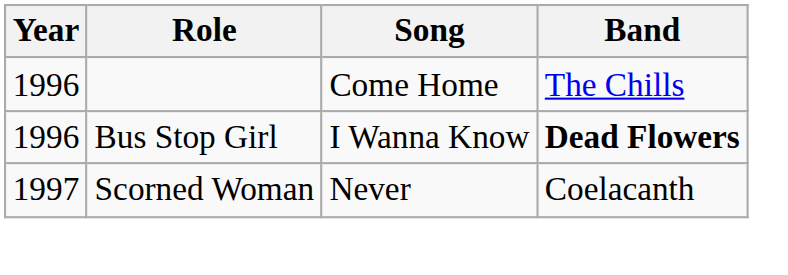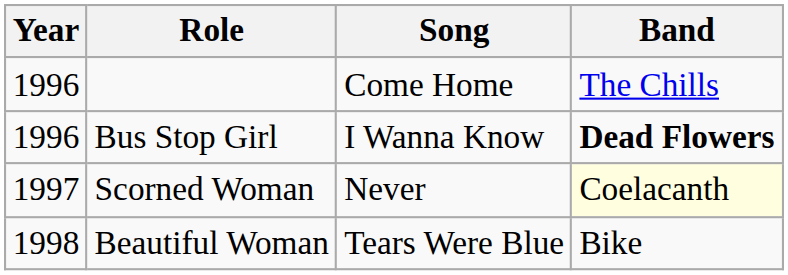 <table class="wikitable sortable">
 <tr>
 <th>Year</th>
 <th>Role</th>
 <th>Song</th>
 <th>Band</th>
 </tr>
 <tr>
 <td>1996</td>
 <td></td>
 <td>Come Home</td>
 <td><a href='#'>The Chills</a></td>
 </tr>
 <tr>
 <td>1996</td>
 <td>Bus Stop Girl</td>
 <td>I Wanna Know</td>
 <td><strong>Dead Flowers</strong></td>
 </tr>
 <tr>
 <td>1997</td>
 <td>Scorned Woman</td>
 <td>Never</td>
-<td>Coelacanth</td>
+<td style="background: lightyellow;">Coelacanth</td>
+</tr>
+<tr>
+<td>1998</td>
+<td>Beautiful Woman</td>
+<td>Tears Were Blue</td>
+<td>Bike</td>
 </tr>
 </table>
